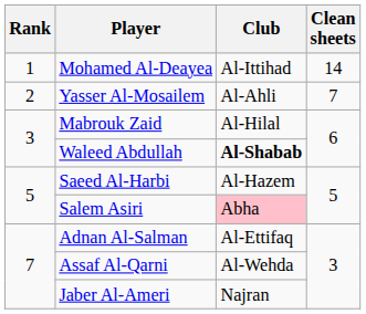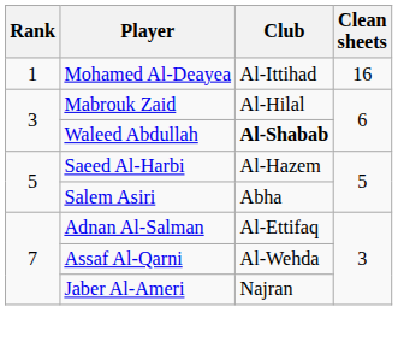 <table class="wikitable" style="text-align:center">
 <tr>
 <th>Rank</th>
 <th>Player</th>
 <th>Club</th>
 <th>Clean<br>sheets</th>
 </tr>
 <tr>
 <td>1</td>
 <td align="left"> <a href='#'>Mohamed Al-Deayea</a></td>
 <td align="left">Al-Ittihad</td>
-<td>14</td>
-</tr>
-<tr>
-<td>2</td>
-<td align="left"> <a href='#'>Yasser Al-Mosailem</a></td>
-<td align="left">Al-Ahli</td>
-<td>7</td>
+<td>16</td>
 </tr>
 <tr>
 <td rowspan=2>3</td>
 <td align="left"> <a href='#'>Mabrouk Zaid</a></td>
 <td align="left">Al-Hilal</td>
 <td rowspan=2>6</td>
 </tr>
 <tr>
 <td align="left"> <a href='#'>Waleed Abdullah</a></td>
 <td align="left"><strong>Al-Shabab</strong></td>
 </tr>
 <tr>
 <td rowspan=2>5</td>
 <td align="left"> <a href='#'>Saeed Al-Harbi</a></td>
 <td align="left">Al-Hazem</td>
 <td rowspan=2>5</td>
 </tr>
 <tr>
 <td align="left"> <a href='#'>Salem Asiri</a></td>
-<td align="left" style="background: pink;">Abha</td>
+<td align="left">Abha</td>
 </tr>
 <tr>
 <td rowspan=3>7</td>
 <td align="left"> <a href='#'>Adnan Al-Salman</a></td>
 <td align="left">Al-Ettifaq</td>
 <td rowspan=3>3</td>
 </tr>
 <tr>
 <td align="left"> <a href='#'>Assaf Al-Qarni</a></td>
 <td align="left">Al-Wehda</td>
 </tr>
 <tr>
 <td align="left"> <a href='#'>Jaber Al-Ameri</a></td>
 <td align="left">Najran</td>
 </tr>
 </table>
